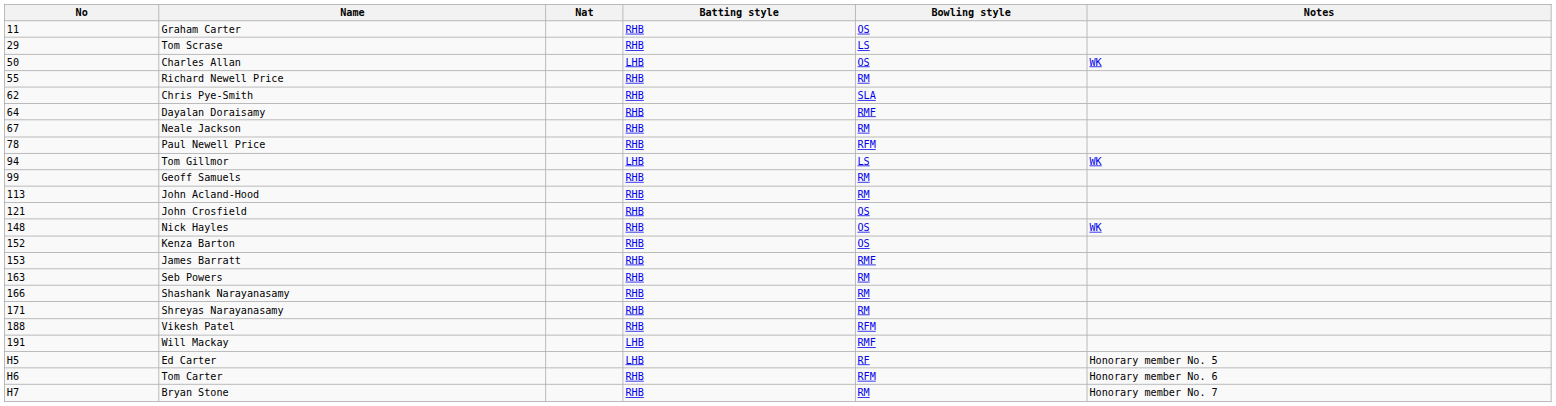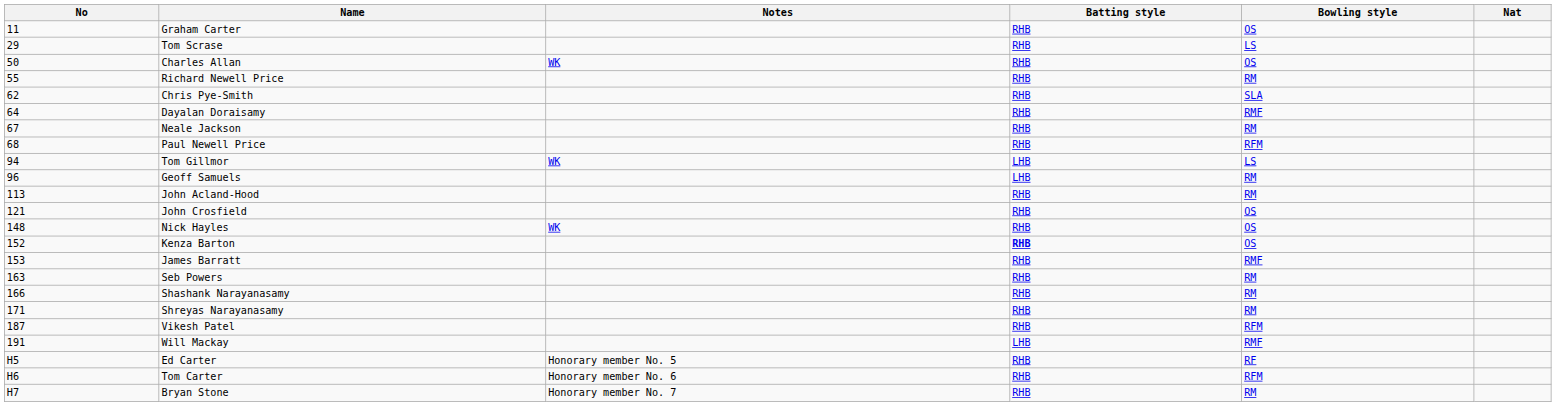 <table class="wikitable sortable" width=100%>
 <tr>
 <th width=10%>No</th>
 <th width=25%>Name</th>
-<th width=5%>Nat</th>
+<th width=30% class="unsortable">Notes</th>
 <th width=15%>Batting style</th>
 <th width=15%>Bowling style</th>
-<th width=30% class="unsortable">Notes</th>
+<th width=5%>Nat</th>
 </tr>
 <tr>
 <td>11</td>
 <td>Graham Carter</td>
 <td></td>
 <td><a href='#'>RHB</a></td>
 <td><a href='#'>OS</a></td>
 <td></td>
 </tr>
 <tr>
 <td>29</td>
 <td>Tom Scrase</td>
 <td></td>
 <td><a href='#'>RHB</a></td>
 <td><a href='#'>LS</a></td>
 <td></td>
 </tr>
 <tr>
 <td>50</td>
 <td>Charles Allan</td>
+<td><a href='#'>WK</a></td>
+<td><a href='#'>RHB</a></td>
+<td><a href='#'>OS</a></td>
 <td></td>
-<td><a href='#'>LHB</a></td>
-<td><a href='#'>OS</a></td>
-<td><a href='#'>WK</a></td>
 </tr>
 <tr>
 <td>55</td>
 <td>Richard Newell Price</td>
 <td></td>
 <td><a href='#'>RHB</a></td>
 <td><a href='#'>RM</a></td>
 <td></td>
 </tr>
 <tr>
 <td>62</td>
 <td>Chris Pye-Smith</td>
 <td></td>
 <td><a href='#'>RHB</a></td>
 <td><a href='#'>SLA</a></td>
 <td></td>
 </tr>
 <tr>
 <td>64</td>
 <td>Dayalan Doraisamy</td>
 <td></td>
 <td><a href='#'>RHB</a></td>
 <td><a href='#'>RMF</a></td>
 <td></td>
 </tr>
 <tr>
 <td>67</td>
 <td>Neale Jackson</td>
 <td></td>
 <td><a href='#'>RHB</a></td>
 <td><a href='#'>RM</a></td>
 <td></td>
 </tr>
 <tr>
-<td>78</td>
+<td>68</td>
 <td>Paul Newell Price</td>
 <td></td>
 <td><a href='#'>RHB</a></td>
 <td><a href='#'>RFM</a></td>
 <td></td>
 </tr>
 <tr>
 <td>94</td>
 <td>Tom Gillmor</td>
+<td><a href='#'>WK</a></td>
+<td><a href='#'>LHB</a></td>
+<td><a href='#'>LS</a></td>
+<td></td>
+</tr>
+<tr>
+<td>96</td>
+<td>Geoff Samuels</td>
 <td></td>
 <td><a href='#'>LHB</a></td>
-<td><a href='#'>LS</a></td>
-<td><a href='#'>WK</a></td>
-</tr>
-<tr>
-<td>99</td>
-<td>Geoff Samuels</td>
-<td></td>
-<td><a href='#'>RHB</a></td>
 <td><a href='#'>RM</a></td>
 <td></td>
 </tr>
 <tr>
 <td>113</td>
 <td>John Acland-Hood</td>
 <td></td>
 <td><a href='#'>RHB</a></td>
 <td><a href='#'>RM</a></td>
 <td></td>
 </tr>
 <tr>
 <td>121</td>
 <td>John Crosfield</td>
 <td></td>
 <td><a href='#'>RHB</a></td>
 <td><a href='#'>OS</a></td>
 <td></td>
 </tr>
 <tr>
 <td>148</td>
 <td>Nick Hayles</td>
-<td></td>
+<td><a href='#'>WK</a></td>
 <td><a href='#'>RHB</a></td>
 <td><a href='#'>OS</a></td>
-<td><a href='#'>WK</a></td>
+<td></td>
 </tr>
 <tr>
 <td>152</td>
 <td>Kenza Barton</td>
 <td></td>
-<td><a href='#'>RHB</a></td>
+<td><strong><a href='#'>RHB</a></strong></td>
 <td><a href='#'>OS</a></td>
 <td></td>
 </tr>
 <tr>
 <td>153</td>
 <td>James Barratt</td>
 <td></td>
 <td><a href='#'>RHB</a></td>
 <td><a href='#'>RMF</a></td>
 <td></td>
 </tr>
 <tr>
 <td>163</td>
 <td>Seb Powers</td>
 <td></td>
 <td><a href='#'>RHB</a></td>
 <td><a href='#'>RM</a></td>
 <td></td>
 </tr>
 <tr>
 <td>166</td>
 <td>Shashank Narayanasamy</td>
 <td></td>
 <td><a href='#'>RHB</a></td>
 <td><a href='#'>RM</a></td>
 <td></td>
 </tr>
 <tr>
 <td>171</td>
 <td>Shreyas Narayanasamy</td>
 <td></td>
 <td><a href='#'>RHB</a></td>
 <td><a href='#'>RM</a></td>
 <td></td>
 </tr>
 <tr>
-<td>188</td>
+<td>187</td>
 <td>Vikesh Patel</td>
 <td></td>
 <td><a href='#'>RHB</a></td>
 <td><a href='#'>RFM</a></td>
 <td></td>
 </tr>
 <tr>
 <td>191</td>
 <td>Will Mackay</td>
 <td></td>
 <td><a href='#'>LHB</a></td>
 <td><a href='#'>RMF</a></td>
 <td></td>
 </tr>
 <tr>
 <td>H5</td>
 <td>Ed Carter</td>
+<td>Honorary member No. 5</td>
+<td><a href='#'>RHB</a></td>
+<td><a href='#'>RF</a></td>
 <td></td>
-<td><a href='#'>LHB</a></td>
-<td><a href='#'>RF</a></td>
-<td>Honorary member No. 5</td>
 </tr>
 <tr>
 <td>H6</td>
 <td>Tom Carter</td>
-<td></td>
+<td>Honorary member No. 6</td>
 <td><a href='#'>RHB</a></td>
 <td><a href='#'>RFM</a></td>
-<td>Honorary member No. 6</td>
+<td></td>
 </tr>
 <tr>
 <td>H7</td>
 <td>Bryan Stone</td>
-<td></td>
+<td>Honorary member No. 7</td>
 <td><a href='#'>RHB</a></td>
 <td><a href='#'>RM</a></td>
-<td>Honorary member No. 7</td>
+<td></td>
 </tr>
 </table>
